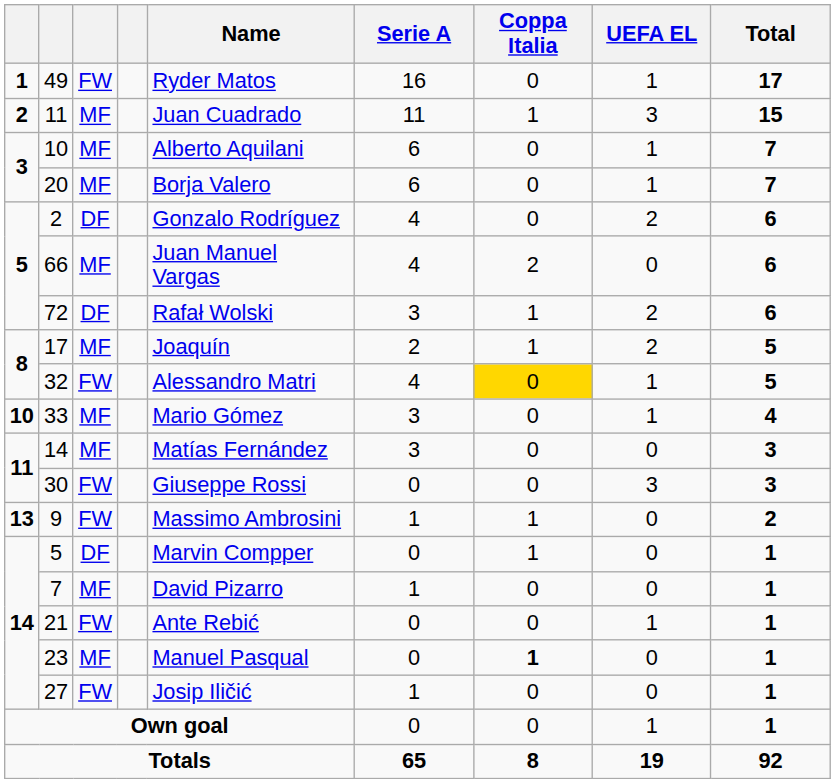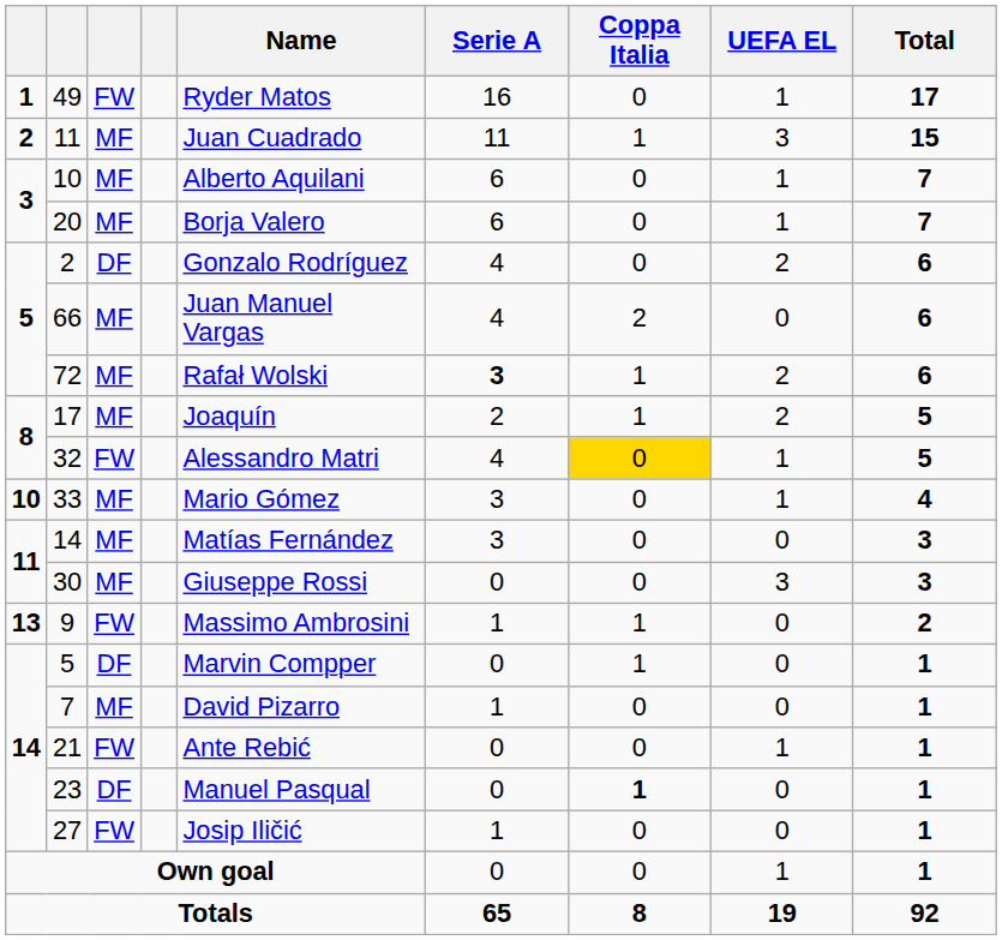 <table class="wikitable" style="text-align:center">
 <tr>
 <th width=15></th>
 <th width=15></th>
 <th width=15></th>
 <th width=15></th>
 <th width=145>Name</th>
 <th width=80><a href='#'>Serie A</a></th>
 <th width=80><a href='#'>Coppa Italia</a></th>
 <th width=80><a href='#'>UEFA EL</a></th>
 <th width=80>Total</th>
 </tr>
 <tr>
 <td><strong>1</strong></td>
 <td>49</td>
 <td><a href='#'>FW</a></td>
 <td></td>
 <td align=left><a href='#'>Ryder Matos</a></td>
 <td>16</td>
 <td>0</td>
 <td>1</td>
 <td><strong>17</strong></td>
 </tr>
 <tr>
 <td><strong>2</strong></td>
 <td>11</td>
 <td><a href='#'>MF</a></td>
 <td></td>
 <td align=left><a href='#'>Juan Cuadrado</a></td>
 <td>11</td>
 <td>1</td>
 <td>3</td>
 <td><strong>15</strong></td>
 </tr>
 <tr>
 <td rowspan=2><strong>3</strong></td>
 <td>10</td>
 <td><a href='#'>MF</a></td>
 <td></td>
 <td align=left><a href='#'>Alberto Aquilani</a></td>
 <td>6</td>
 <td>0</td>
 <td>1</td>
 <td><strong>7</strong></td>
 </tr>
 <tr>
 <td>20</td>
 <td><a href='#'>MF</a></td>
 <td></td>
 <td align=left><a href='#'>Borja Valero</a></td>
 <td>6</td>
 <td>0</td>
 <td>1</td>
 <td><strong>7</strong></td>
 </tr>
 <tr>
 <td rowspan=3><strong>5</strong></td>
 <td>2</td>
 <td><a href='#'>DF</a></td>
 <td></td>
 <td align=left><a href='#'>Gonzalo Rodríguez</a></td>
 <td>4</td>
 <td>0</td>
 <td>2</td>
 <td><strong>6</strong></td>
 </tr>
 <tr>
 <td>66</td>
 <td><a href='#'>MF</a></td>
 <td></td>
 <td align=left><a href='#'>Juan Manuel Vargas</a></td>
 <td>4</td>
 <td>2</td>
 <td>0</td>
 <td><strong>6</strong></td>
 </tr>
 <tr>
 <td>72</td>
-<td><a href='#'>DF</a></td>
+<td><a href='#'>MF</a></td>
 <td></td>
 <td align=left><a href='#'>Rafał Wolski</a></td>
-<td>3</td>
+<td><strong>3</strong></td>
 <td>1</td>
 <td>2</td>
 <td><strong>6</strong></td>
 </tr>
 <tr>
 <td rowspan=2><strong>8</strong></td>
 <td>17</td>
 <td><a href='#'>MF</a></td>
 <td></td>
 <td align=left><a href='#'>Joaquín</a></td>
 <td>2</td>
 <td>1</td>
 <td>2</td>
 <td><strong>5</strong></td>
 </tr>
 <tr>
 <td>32</td>
 <td><a href='#'>FW</a></td>
 <td></td>
 <td align=left><a href='#'>Alessandro Matri</a></td>
 <td>4</td>
 <td style="background: gold;">0</td>
 <td>1</td>
 <td><strong>5</strong></td>
 </tr>
 <tr>
 <td><strong>10</strong></td>
 <td>33</td>
 <td><a href='#'>MF</a></td>
 <td></td>
 <td align=left><a href='#'>Mario Gómez</a></td>
 <td>3</td>
 <td>0</td>
 <td>1</td>
 <td><strong>4</strong></td>
 </tr>
 <tr>
 <td rowspan=2><strong>11</strong></td>
 <td>14</td>
 <td><a href='#'>MF</a></td>
 <td></td>
 <td align=left><a href='#'>Matías Fernández</a></td>
 <td>3</td>
 <td>0</td>
 <td>0</td>
 <td><strong>3</strong></td>
 </tr>
 <tr>
 <td>30</td>
-<td><a href='#'>FW</a></td>
+<td><a href='#'>MF</a></td>
 <td></td>
 <td align=left><a href='#'>Giuseppe Rossi</a></td>
 <td>0</td>
 <td>0</td>
 <td>3</td>
 <td><strong>3</strong></td>
 </tr>
 <tr>
 <td><strong>13</strong></td>
 <td>9</td>
 <td><a href='#'>FW</a></td>
 <td></td>
 <td align=left><a href='#'>Massimo Ambrosini</a></td>
 <td>1</td>
 <td>1</td>
 <td>0</td>
 <td><strong>2</strong></td>
 </tr>
 <tr>
 <td rowspan=5><strong>14</strong></td>
 <td>5</td>
 <td><a href='#'>DF</a></td>
 <td></td>
 <td align=left><a href='#'>Marvin Compper</a></td>
 <td>0</td>
 <td>1</td>
 <td>0</td>
 <td><strong>1</strong></td>
 </tr>
 <tr>
 <td>7</td>
 <td><a href='#'>MF</a></td>
 <td></td>
 <td align=left><a href='#'>David Pizarro</a></td>
 <td>1</td>
 <td>0</td>
 <td>0</td>
 <td><strong>1</strong></td>
 </tr>
 <tr>
 <td>21</td>
 <td><a href='#'>FW</a></td>
 <td></td>
 <td align=left><a href='#'>Ante Rebić</a></td>
 <td>0</td>
 <td>0</td>
 <td>1</td>
 <td><strong>1</strong></td>
 </tr>
 <tr>
 <td>23</td>
-<td><a href='#'>MF</a></td>
+<td><a href='#'>DF</a></td>
 <td></td>
 <td align=left><a href='#'>Manuel Pasqual</a></td>
 <td>0</td>
 <td><strong>1</strong></td>
 <td>0</td>
 <td><strong>1</strong></td>
 </tr>
 <tr>
 <td>27</td>
 <td><a href='#'>FW</a></td>
 <td></td>
 <td align=left><a href='#'>Josip Iličić</a></td>
 <td>1</td>
 <td>0</td>
 <td>0</td>
 <td><strong>1</strong></td>
 </tr>
 <tr>
 <td colspan=5><strong>Own goal</strong></td>
 <td>0</td>
 <td>0</td>
 <td>1</td>
 <td><strong>1</strong></td>
 </tr>
 <tr>
 <td colspan=5><strong>Totals</strong></td>
 <td><strong>65</strong></td>
 <td><strong>8</strong></td>
 <td><strong>19</strong></td>
 <td><strong>92</strong></td>
 </tr>
 </table>
